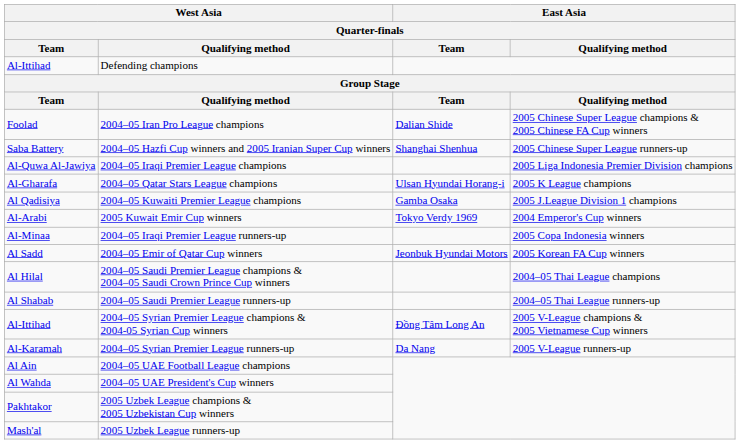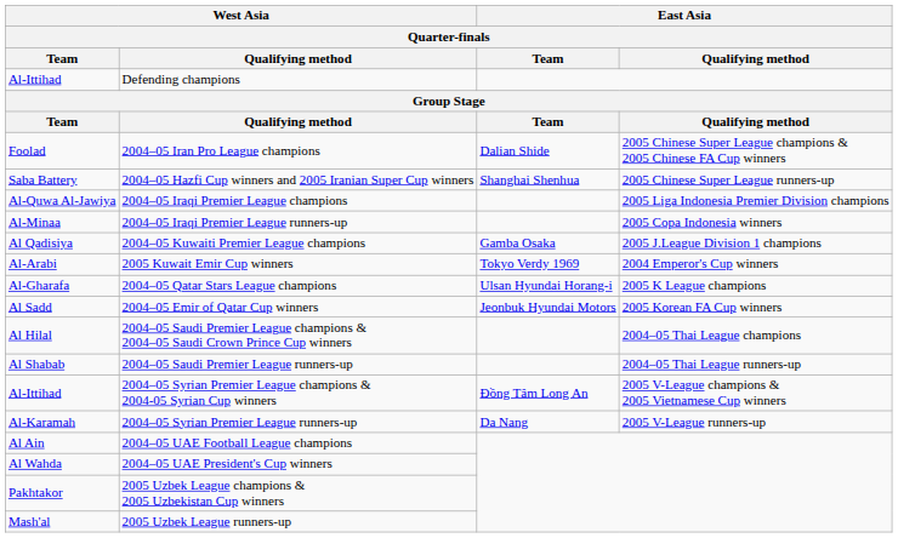 <table class="wikitable" align="center">
 <tr>
 <th colspan="2">West Asia</th>
 <th colspan="2">East Asia</th>
 </tr>
 <tr>
 <th colspan="4">Quarter-finals</th>
 </tr>
 <tr>
 <th>Team</th>
 <th>Qualifying method</th>
 <th>Team</th>
 <th>Qualifying method</th>
 </tr>
 <tr>
 <td> <a href='#'>Al-Ittihad</a></td>
 <td>Defending champions</td>
 </tr>
 <tr>
 <th colspan="4">Group Stage</th>
 </tr>
 <tr>
 <th>Team</th>
 <th>Qualifying method</th>
 <th>Team</th>
 <th>Qualifying method</th>
 </tr>
 <tr>
 <td> <a href='#'>Foolad</a></td>
 <td><a href='#'>2004–05 Iran Pro League</a> champions</td>
 <td> <a href='#'>Dalian Shide</a></td>
 <td><a href='#'>2005 Chinese Super League</a> champions &<br><a href='#'>2005 Chinese FA Cup</a> winners</td>
 </tr>
 <tr>
 <td> <a href='#'>Saba Battery</a></td>
 <td><a href='#'>2004–05 Hazfi Cup</a> winners and <a href='#'>2005 Iranian Super Cup</a> winners</td>
 <td> <a href='#'>Shanghai Shenhua</a></td>
 <td><a href='#'>2005 Chinese Super League</a> runners-up</td>
 </tr>
 <tr>
 <td> <a href='#'>Al-Quwa Al-Jawiya</a></td>
 <td><a href='#'>2004–05 Iraqi Premier League</a> champions</td>
 <td> </td>
 <td><a href='#'>2005 Liga Indonesia Premier Division</a> champions</td>
 </tr>
 <tr>
-<td> <a href='#'>Al-Gharafa</a></td>
-<td><a href='#'>2004–05 Qatar Stars League</a> champions</td>
-<td> <a href='#'>Ulsan Hyundai Horang-i</a></td>
-<td><a href='#'>2005 K League</a> champions</td>
+<td> <a href='#'>Al-Minaa</a></td>
+<td><a href='#'>2004–05 Iraqi Premier League</a> runners-up</td>
+<td> </td>
+<td><a href='#'>2005 Copa Indonesia</a> winners</td>
 </tr>
 <tr>
 <td> <a href='#'>Al Qadisiya</a></td>
 <td><a href='#'>2004–05 Kuwaiti Premier League</a> champions</td>
 <td> <a href='#'>Gamba Osaka</a></td>
 <td><a href='#'>2005 J.League Division 1</a> champions</td>
 </tr>
 <tr>
 <td> <a href='#'>Al-Arabi</a></td>
 <td><a href='#'>2005 Kuwait Emir Cup</a> winners</td>
 <td> <a href='#'>Tokyo Verdy 1969</a></td>
 <td><a href='#'>2004 Emperor's Cup</a> winners</td>
 </tr>
 <tr>
-<td> <a href='#'>Al-Minaa</a></td>
-<td><a href='#'>2004–05 Iraqi Premier League</a> runners-up</td>
-<td> </td>
-<td><a href='#'>2005 Copa Indonesia</a> winners</td>
+<td> <a href='#'>Al-Gharafa</a></td>
+<td><a href='#'>2004–05 Qatar Stars League</a> champions</td>
+<td> <a href='#'>Ulsan Hyundai Horang-i</a></td>
+<td><a href='#'>2005 K League</a> champions</td>
 </tr>
 <tr>
 <td> <a href='#'>Al Sadd</a></td>
 <td><a href='#'>2004–05 Emir of Qatar Cup</a> winners</td>
 <td> <a href='#'>Jeonbuk Hyundai Motors</a></td>
 <td><a href='#'>2005 Korean FA Cup</a> winners</td>
 </tr>
 <tr>
 <td> <a href='#'>Al Hilal</a></td>
 <td><a href='#'>2004–05 Saudi Premier League</a> champions &<br><a href='#'>2004–05 Saudi Crown Prince Cup</a> winners</td>
 <td> </td>
 <td><a href='#'>2004–05 Thai League</a> champions</td>
 </tr>
 <tr>
 <td> <a href='#'>Al Shabab</a></td>
 <td><a href='#'>2004–05 Saudi Premier League</a> runners-up</td>
 <td> </td>
 <td><a href='#'>2004–05 Thai League</a> runners-up</td>
 </tr>
 <tr>
 <td> <a href='#'>Al-Ittihad</a></td>
 <td><a href='#'>2004–05 Syrian Premier League</a> champions &<br><a href='#'>2004-05 Syrian Cup</a> winners</td>
 <td> <a href='#'>Đồng Tâm Long An</a></td>
 <td><a href='#'>2005 V-League</a> champions &<br><a href='#'>2005 Vietnamese Cup</a> winners</td>
 </tr>
 <tr>
 <td> <a href='#'>Al-Karamah</a></td>
 <td><a href='#'>2004–05 Syrian Premier League</a> runners-up</td>
 <td> <a href='#'>Da Nang</a></td>
 <td><a href='#'>2005 V-League</a> runners-up</td>
 </tr>
 <tr>
 <td> <a href='#'>Al Ain</a></td>
 <td><a href='#'>2004–05 UAE Football League</a> champions</td>
 </tr>
 <tr>
 <td> <a href='#'>Al Wahda</a></td>
 <td><a href='#'>2004–05 UAE President's Cup</a> winners</td>
 </tr>
 <tr>
 <td> <a href='#'>Pakhtakor</a></td>
 <td><a href='#'>2005 Uzbek League</a> champions &<br><a href='#'>2005 Uzbekistan Cup</a> winners</td>
 </tr>
 <tr>
 <td> <a href='#'>Mash'al</a></td>
 <td><a href='#'>2005 Uzbek League</a> runners-up</td>
 </tr>
 </table>
